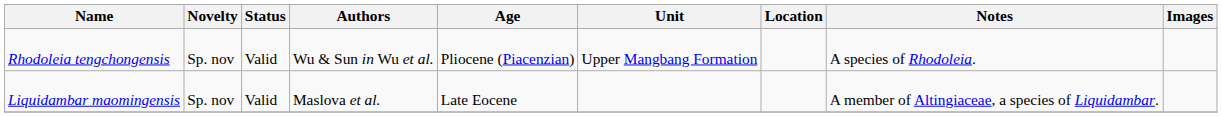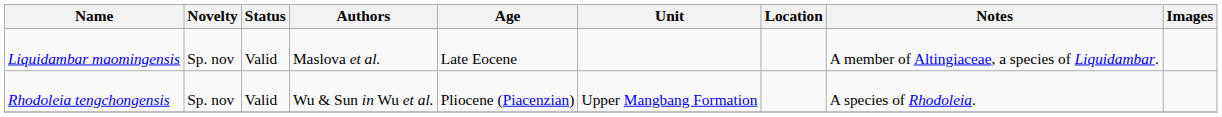 <table class="wikitable sortable" align="center" width="100%">
 <tr>
 <th>Name</th>
 <th>Novelty</th>
 <th>Status</th>
 <th>Authors</th>
 <th>Age</th>
 <th>Unit</th>
 <th>Location</th>
 <th>Notes</th>
 <th>Images</th>
 </tr>
 <tr>
+<td><br><em><a href='#'>Liquidambar maomingensis</a></em></td>
+<td><br>Sp. nov</td>
+<td><br>Valid</td>
+<td><br>Maslova <em>et al.</em></td>
+<td><br>Late Eocene</td>
+<td></td>
+<td><br></td>
+<td><br>A member of <a href='#'>Altingiaceae</a>, a species of <em><a href='#'>Liquidambar</a></em>.</td>
+<td></td>
+</tr>
+<tr>
 <td><br><em><a href='#'>Rhodoleia tengchongensis</a></em></td>
 <td><br>Sp. nov</td>
 <td><br>Valid</td>
 <td><br>Wu & Sun <em>in</em> Wu <em>et al.</em></td>
 <td><br>Pliocene (<a href='#'>Piacenzian</a>)</td>
 <td><br>Upper <a href='#'>Mangbang Formation</a></td>
 <td><br></td>
 <td><br>A species of <em><a href='#'>Rhodoleia</a></em>.</td>
 <td></td>
 </tr>
 <tr>
-<td><br><em><a href='#'>Liquidambar maomingensis</a></em></td>
-<td><br>Sp. nov</td>
-<td><br>Valid</td>
-<td><br>Maslova <em>et al.</em></td>
-<td><br>Late Eocene</td>
-<td></td>
-<td><br></td>
-<td><br>A member of <a href='#'>Altingiaceae</a>, a species of <em><a href='#'>Liquidambar</a></em>.</td>
-<td></td>
-</tr>
-<tr>
 </tr>
 </table>
